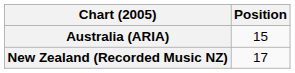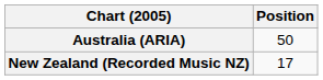 <table class="wikitable sortable plainrowheaders" style="text-align:center">
 <tr>
 <th>Chart (2005)</th>
 <th>Position</th>
 </tr>
 <tr>
 <th scope="row">Australia (ARIA)</th>
-<td>15</td>
+<td>50</td>
 </tr>
 <tr>
 <th scope="row">New Zealand (Recorded Music NZ)</th>
 <td>17</td>
 </tr>
 </table>
